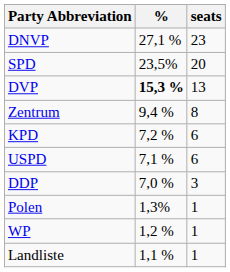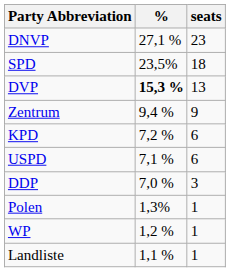 <table class="wikitable">
 <tr>
 <th>Party Abbreviation</th>
 <th>%</th>
 <th>seats</th>
 </tr>
 <tr>
 <td><a href='#'>DNVP</a></td>
 <td>27,1 %</td>
 <td>23</td>
 </tr>
 <tr>
 <td><a href='#'>SPD</a></td>
 <td>23,5%</td>
-<td>20</td>
+<td>18</td>
 </tr>
 <tr>
 <td><a href='#'>DVP</a></td>
 <td><strong>15,3 %</strong></td>
 <td>13</td>
 </tr>
 <tr>
 <td><a href='#'>Zentrum</a></td>
 <td>9,4 %</td>
-<td>8</td>
+<td>9</td>
 </tr>
 <tr>
 <td><a href='#'>KPD</a></td>
 <td>7,2 %</td>
 <td>6</td>
 </tr>
 <tr>
 <td><a href='#'>USPD</a></td>
 <td>7,1 %</td>
 <td>6</td>
 </tr>
 <tr>
 <td><a href='#'>DDP</a></td>
 <td>7,0 %</td>
 <td>3</td>
 </tr>
 <tr>
 <td><a href='#'>Polen</a></td>
 <td>1,3%</td>
 <td>1</td>
 </tr>
 <tr>
 <td><a href='#'>WP</a></td>
 <td>1,2 %</td>
 <td>1</td>
 </tr>
 <tr>
 <td>Landliste</td>
 <td>1,1 %</td>
 <td>1</td>
 </tr>
 </table>
